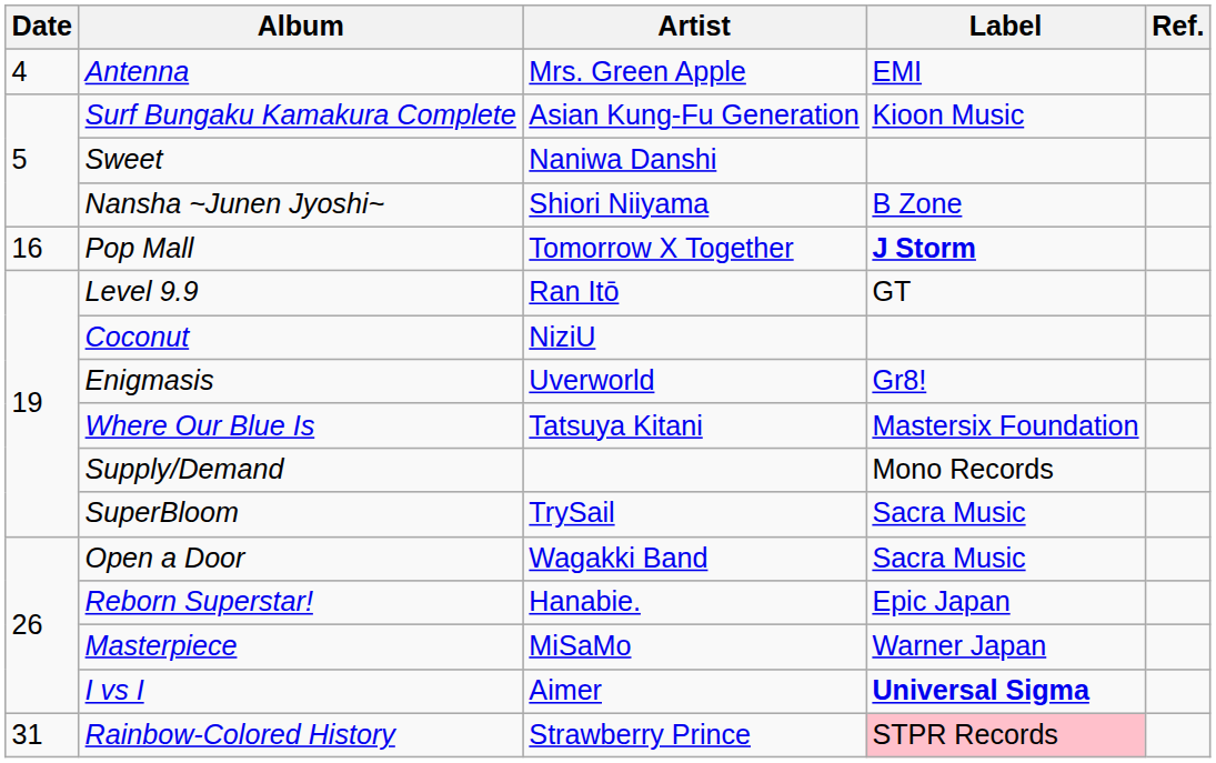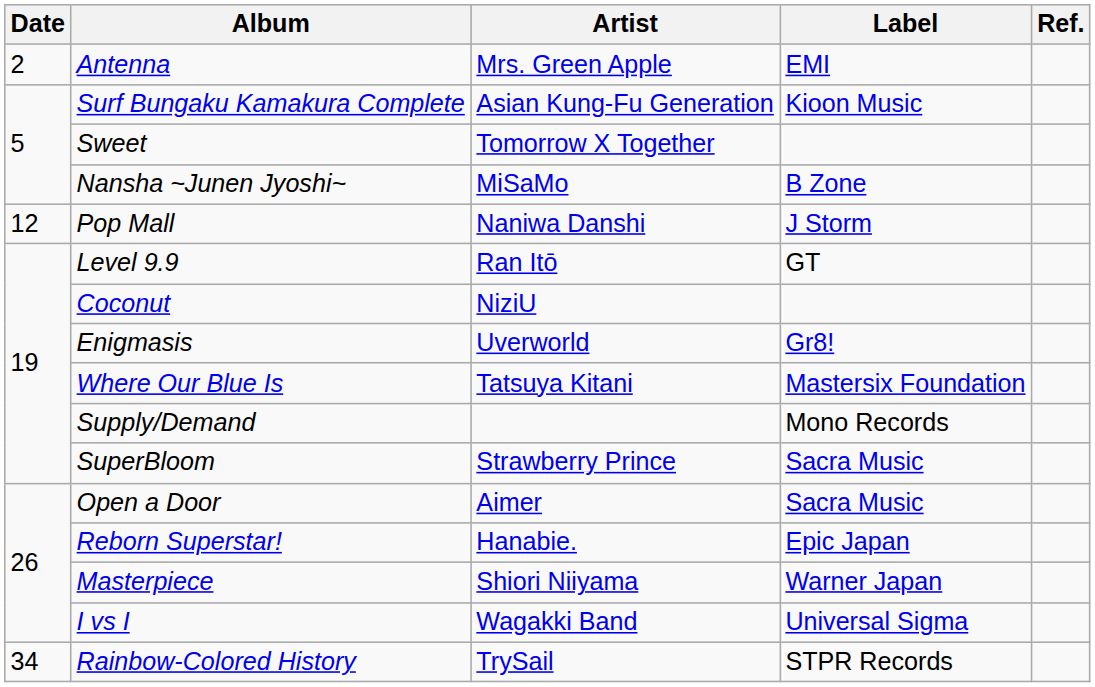 <table class="wikitable">
 <tr>
 <th>Date</th>
 <th>Album</th>
 <th>Artist</th>
 <th>Label</th>
 <th>Ref.</th>
 </tr>
 <tr>
-<td>4</td>
+<td>2</td>
 <td><em><a href='#'>Antenna</a></em></td>
 <td><a href='#'>Mrs. Green Apple</a></td>
 <td><a href='#'>EMI</a></td>
 <td></td>
 </tr>
 <tr>
 <td rowspan="3">5</td>
 <td><em><a href='#'>Surf Bungaku Kamakura Complete</a></em></td>
 <td><a href='#'>Asian Kung-Fu Generation</a></td>
 <td><a href='#'>Kioon Music</a></td>
 <td></td>
 </tr>
 <tr>
 <td><em>Sweet</em></td>
-<td><a href='#'>Naniwa Danshi</a></td>
+<td><a href='#'>Tomorrow X Together</a></td>
 <td></td>
 <td></td>
 </tr>
 <tr>
 <td><em>Nansha ~Junen Jyoshi~</em></td>
-<td><a href='#'>Shiori Niiyama</a></td>
+<td><a href='#'>MiSaMo</a></td>
 <td><a href='#'>B Zone</a></td>
 <td></td>
 </tr>
 <tr>
-<td>16</td>
+<td>12</td>
 <td><em>Pop Mall</em></td>
-<td><a href='#'>Tomorrow X Together</a></td>
-<td><strong><a href='#'>J Storm</a></strong></td>
+<td><a href='#'>Naniwa Danshi</a></td>
+<td><a href='#'>J Storm</a></td>
 <td></td>
 </tr>
 <tr>
 <td rowspan="6">19</td>
 <td><em>Level 9.9</em></td>
 <td><a href='#'>Ran Itō</a></td>
 <td>GT</td>
 <td></td>
 </tr>
 <tr>
 <td><em><a href='#'>Coconut</a></em></td>
 <td><a href='#'>NiziU</a></td>
 <td></td>
 <td></td>
 </tr>
 <tr>
 <td><em>Enigmasis</em></td>
 <td><a href='#'>Uverworld</a></td>
 <td><a href='#'>Gr8!</a></td>
 <td></td>
 </tr>
 <tr>
 <td><em><a href='#'>Where Our Blue Is</a></em></td>
 <td><a href='#'>Tatsuya Kitani</a></td>
 <td><a href='#'>Mastersix Foundation</a></td>
 <td></td>
 </tr>
 <tr>
 <td><em>Supply/Demand</em></td>
 <td></td>
 <td>Mono Records</td>
 <td></td>
 </tr>
 <tr>
 <td><em>SuperBloom</em></td>
-<td><a href='#'>TrySail</a></td>
+<td><a href='#'>Strawberry Prince</a></td>
 <td><a href='#'>Sacra Music</a></td>
 <td></td>
 </tr>
 <tr>
 <td rowspan="4">26</td>
 <td><em>Open a Door</em></td>
-<td><a href='#'>Wagakki Band</a></td>
+<td><a href='#'>Aimer</a></td>
 <td><a href='#'>Sacra Music</a></td>
 <td></td>
 </tr>
 <tr>
 <td><em><a href='#'>Reborn Superstar!</a></em></td>
 <td><a href='#'>Hanabie.</a></td>
 <td><a href='#'>Epic Japan</a></td>
 <td></td>
 </tr>
 <tr>
 <td><em><a href='#'>Masterpiece</a></em></td>
-<td><a href='#'>MiSaMo</a></td>
+<td><a href='#'>Shiori Niiyama</a></td>
 <td><a href='#'>Warner Japan</a></td>
 <td></td>
 </tr>
 <tr>
 <td><em><a href='#'>I vs I</a></em></td>
-<td><a href='#'>Aimer</a></td>
-<td><strong><a href='#'>Universal Sigma</a></strong></td>
+<td><a href='#'>Wagakki Band</a></td>
+<td><a href='#'>Universal Sigma</a></td>
 <td></td>
 </tr>
 <tr>
-<td>31</td>
+<td>34</td>
 <td><em><a href='#'>Rainbow-Colored History</a></em></td>
-<td><a href='#'>Strawberry Prince</a></td>
-<td style="background: pink;">STPR Records</td>
+<td><a href='#'>TrySail</a></td>
+<td>STPR Records</td>
 <td></td>
 </tr>
 </table>
